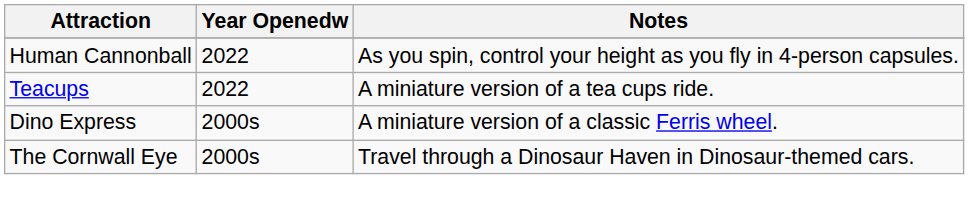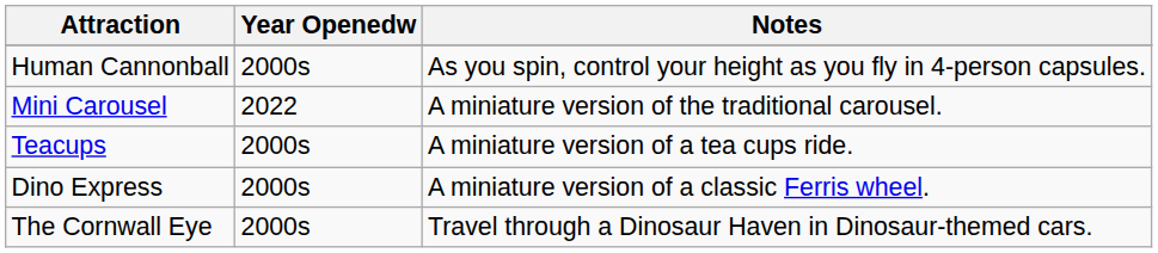 <table class="wikitable" border="1">
 <tr>
 <th>Attraction</th>
 <th>Year Openedw</th>
 <th>Notes</th>
 </tr>
 <tr>
 </tr>
 <tr>
 <td>Human Cannonball</td>
-<td>2022</td>
+<td>2000s</td>
 <td>As you spin, control your height as you fly in 4-person capsules.</td>
 </tr>
 <tr>
+<td><a href='#'>Mini Carousel</a></td>
+<td>2022</td>
+<td>A miniature version of the traditional carousel.</td>
+</tr>
+<tr>
 <td><a href='#'>Teacups</a></td>
-<td>2022</td>
+<td>2000s</td>
 <td>A miniature version of a tea cups ride.</td>
 </tr>
 <tr>
 <td>Dino Express</td>
 <td>2000s</td>
 <td>A miniature version of a classic <a href='#'>Ferris wheel</a>.</td>
 </tr>
 <tr>
 <td>The Cornwall Eye</td>
 <td>2000s</td>
 <td>Travel through a Dinosaur Haven in Dinosaur-themed cars.</td>
 </tr>
 </table>
